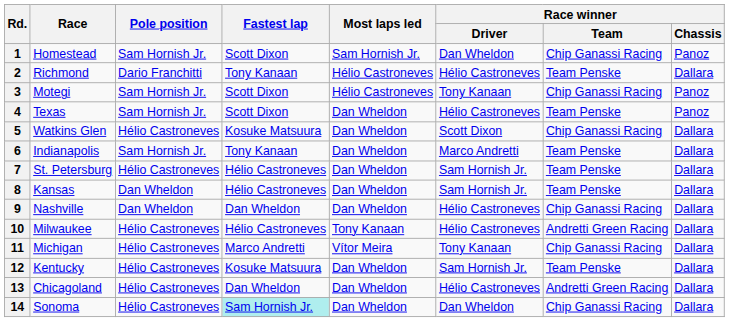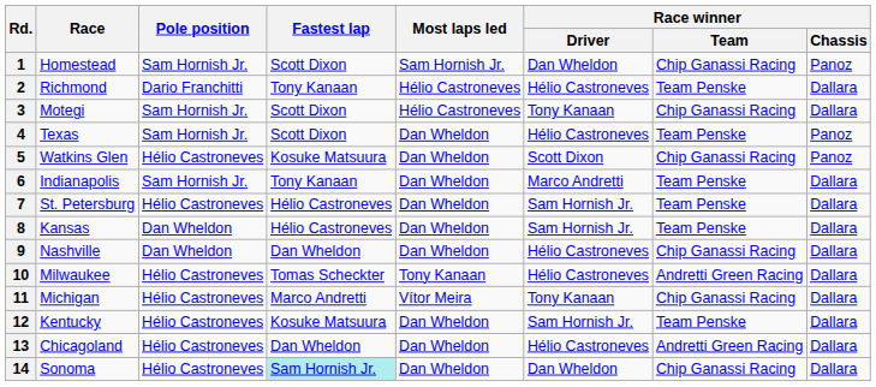 <table class="wikitable" style="font-size: 85%">
 <tr>
 <th rowspan="2">Rd.</th>
 <th rowspan="2">Race</th>
 <th rowspan="2"><a href='#'>Pole position</a></th>
 <th rowspan="2"><a href='#'>Fastest lap</a></th>
 <th rowspan="2">Most laps led</th>
 <th colspan="3">Race winner</th>
 </tr>
 <tr>
 <th>Driver</th>
 <th>Team</th>
 <th>Chassis</th>
 </tr>
 <tr>
 <th>1</th>
 <td><a href='#'>Homestead</a></td>
 <td> <a href='#'>Sam Hornish Jr.</a></td>
 <td> <a href='#'>Scott Dixon</a></td>
 <td> <a href='#'>Sam Hornish Jr.</a></td>
 <td> <a href='#'>Dan Wheldon</a></td>
 <td><a href='#'>Chip Ganassi Racing</a></td>
 <td><a href='#'>Panoz</a></td>
 </tr>
 <tr>
 <th>2</th>
 <td><a href='#'>Richmond</a></td>
 <td> <a href='#'>Dario Franchitti</a></td>
 <td> <a href='#'>Tony Kanaan</a></td>
 <td> <a href='#'>Hélio Castroneves</a></td>
 <td> <a href='#'>Hélio Castroneves</a></td>
 <td><a href='#'>Team Penske</a></td>
 <td><a href='#'>Dallara</a></td>
 </tr>
 <tr>
 <th>3</th>
 <td><a href='#'>Motegi</a></td>
 <td> <a href='#'>Sam Hornish Jr.</a></td>
 <td> <a href='#'>Scott Dixon</a></td>
 <td> <a href='#'>Hélio Castroneves</a></td>
 <td> <a href='#'>Tony Kanaan</a></td>
 <td><a href='#'>Chip Ganassi Racing</a></td>
-<td><a href='#'>Panoz</a></td>
+<td><a href='#'>Dallara</a></td>
 </tr>
 <tr>
 <th>4</th>
 <td><a href='#'>Texas</a></td>
 <td> <a href='#'>Sam Hornish Jr.</a></td>
 <td> <a href='#'>Scott Dixon</a></td>
 <td> <a href='#'>Dan Wheldon</a></td>
 <td> <a href='#'>Hélio Castroneves</a></td>
 <td><a href='#'>Team Penske</a></td>
 <td><a href='#'>Panoz</a></td>
 </tr>
 <tr>
 <th>5</th>
 <td><a href='#'>Watkins Glen</a></td>
 <td> <a href='#'>Hélio Castroneves</a></td>
 <td> <a href='#'>Kosuke Matsuura</a></td>
 <td> <a href='#'>Dan Wheldon</a></td>
 <td> <a href='#'>Scott Dixon</a></td>
 <td><a href='#'>Chip Ganassi Racing</a></td>
-<td><a href='#'>Dallara</a></td>
+<td><a href='#'>Panoz</a></td>
 </tr>
 <tr>
 <th>6</th>
 <td><a href='#'>Indianapolis</a></td>
 <td> <a href='#'>Sam Hornish Jr.</a></td>
 <td> <a href='#'>Tony Kanaan</a></td>
 <td> <a href='#'>Dan Wheldon</a></td>
 <td> <a href='#'>Marco Andretti</a></td>
 <td><a href='#'>Team Penske</a></td>
 <td><a href='#'>Dallara</a></td>
 </tr>
 <tr>
 <th>7</th>
 <td><a href='#'>St. Petersburg</a></td>
 <td> <a href='#'>Hélio Castroneves</a></td>
 <td> <a href='#'>Hélio Castroneves</a></td>
 <td> <a href='#'>Dan Wheldon</a></td>
 <td> <a href='#'>Sam Hornish Jr.</a></td>
 <td><a href='#'>Team Penske</a></td>
 <td><a href='#'>Dallara</a></td>
 </tr>
 <tr>
 <th>8</th>
 <td><a href='#'>Kansas</a></td>
 <td> <a href='#'>Dan Wheldon</a></td>
 <td> <a href='#'>Hélio Castroneves</a></td>
 <td> <a href='#'>Dan Wheldon</a></td>
 <td> <a href='#'>Sam Hornish Jr.</a></td>
 <td><a href='#'>Team Penske</a></td>
 <td><a href='#'>Dallara</a></td>
 </tr>
 <tr>
 <th>9</th>
 <td><a href='#'>Nashville</a></td>
 <td> <a href='#'>Dan Wheldon</a></td>
 <td> <a href='#'>Dan Wheldon</a></td>
 <td> <a href='#'>Dan Wheldon</a></td>
 <td> <a href='#'>Hélio Castroneves</a></td>
 <td><a href='#'>Chip Ganassi Racing</a></td>
 <td><a href='#'>Dallara</a></td>
 </tr>
 <tr>
 <th>10</th>
 <td><a href='#'>Milwaukee</a></td>
 <td> <a href='#'>Hélio Castroneves</a></td>
-<td> <a href='#'>Hélio Castroneves</a></td>
+<td> <a href='#'>Tomas Scheckter</a></td>
 <td> <a href='#'>Tony Kanaan</a></td>
 <td> <a href='#'>Hélio Castroneves</a></td>
 <td><a href='#'>Andretti Green Racing</a></td>
 <td><a href='#'>Dallara</a></td>
 </tr>
 <tr>
 <th>11</th>
 <td><a href='#'>Michigan</a></td>
 <td> <a href='#'>Hélio Castroneves</a></td>
 <td> <a href='#'>Marco Andretti</a></td>
 <td> <a href='#'>Vítor Meira</a></td>
 <td> <a href='#'>Tony Kanaan</a></td>
 <td><a href='#'>Chip Ganassi Racing</a></td>
 <td><a href='#'>Dallara</a></td>
 </tr>
 <tr>
 <th>12</th>
 <td><a href='#'>Kentucky</a></td>
 <td> <a href='#'>Hélio Castroneves</a></td>
 <td> <a href='#'>Kosuke Matsuura</a></td>
 <td> <a href='#'>Dan Wheldon</a></td>
 <td> <a href='#'>Sam Hornish Jr.</a></td>
 <td><a href='#'>Team Penske</a></td>
 <td><a href='#'>Dallara</a></td>
 </tr>
 <tr>
 <th>13</th>
 <td><a href='#'>Chicagoland</a></td>
 <td> <a href='#'>Hélio Castroneves</a></td>
 <td> <a href='#'>Dan Wheldon</a></td>
 <td> <a href='#'>Dan Wheldon</a></td>
 <td> <a href='#'>Hélio Castroneves</a></td>
 <td><a href='#'>Andretti Green Racing</a></td>
 <td><a href='#'>Dallara</a></td>
 </tr>
 <tr>
 <th>14</th>
 <td><a href='#'>Sonoma</a></td>
 <td> <a href='#'>Hélio Castroneves</a></td>
 <td style="background: paleturquoise;"> <a href='#'>Sam Hornish Jr.</a></td>
 <td> <a href='#'>Dan Wheldon</a></td>
 <td> <a href='#'>Dan Wheldon</a></td>
 <td><a href='#'>Chip Ganassi Racing</a></td>
 <td><a href='#'>Dallara</a></td>
 </tr>
 </table>
